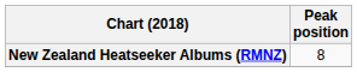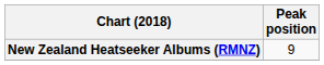 <table class="wikitable sortable plainrowheaders" style="text-align:center">
 <tr>
 <th scope="col">Chart (2018)</th>
 <th scope="col">Peak<br> position</th>
 </tr>
 <tr>
 <th scope="row">New Zealand Heatseeker Albums (<a href='#'>RMNZ</a>)</th>
-<td>8</td>
+<td>9</td>
 </tr>
 <tr>
 </tr>
 <tr>
 </tr>
 </table>
